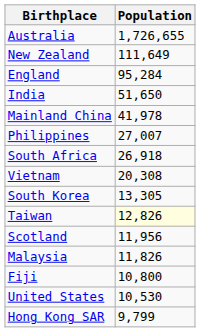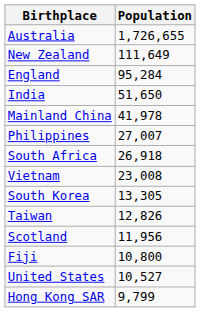 <table class="wikitable" style="float:right;">
 <tr>
 <th>Birthplace</th>
 <th>Population</th>
 </tr>
 <tr>
 <td><a href='#'>Australia</a></td>
 <td>1,726,655</td>
 </tr>
 <tr>
 <td><a href='#'>New Zealand</a></td>
 <td>111,649</td>
 </tr>
 <tr>
 <td><a href='#'>England</a></td>
 <td>95,284 </td>
 </tr>
 <tr>
 <td><a href='#'>India</a></td>
 <td>51,650</td>
 </tr>
 <tr>
 <td><a href='#'>Mainland China</a></td>
 <td>41,978 </td>
 </tr>
 <tr>
 <td><a href='#'>Philippines</a></td>
 <td>27,007</td>
 </tr>
 <tr>
 <td><a href='#'>South Africa</a></td>
 <td>26,918</td>
 </tr>
 <tr>
 <td><a href='#'>Vietnam</a></td>
-<td>20,308</td>
+<td>23,008</td>
 </tr>
 <tr>
 <td><a href='#'>South Korea</a></td>
 <td>13,305</td>
 </tr>
 <tr>
 <td><a href='#'>Taiwan</a></td>
-<td style="background: lightyellow;">12,826 </td>
+<td>12,826 </td>
 </tr>
 <tr>
 <td><a href='#'>Scotland</a></td>
 <td>11,956 </td>
-</tr>
-<tr>
-<td><a href='#'>Malaysia</a></td>
-<td>11,826</td>
 </tr>
 <tr>
 <td><a href='#'>Fiji</a></td>
 <td>10,800</td>
 </tr>
 <tr>
 <td><a href='#'>United States</a></td>
-<td>10,530</td>
+<td>10,527</td>
 </tr>
 <tr>
 <td><a href='#'>Hong Kong SAR</a></td>
 <td>9,799</td>
 </tr>
 </table>
